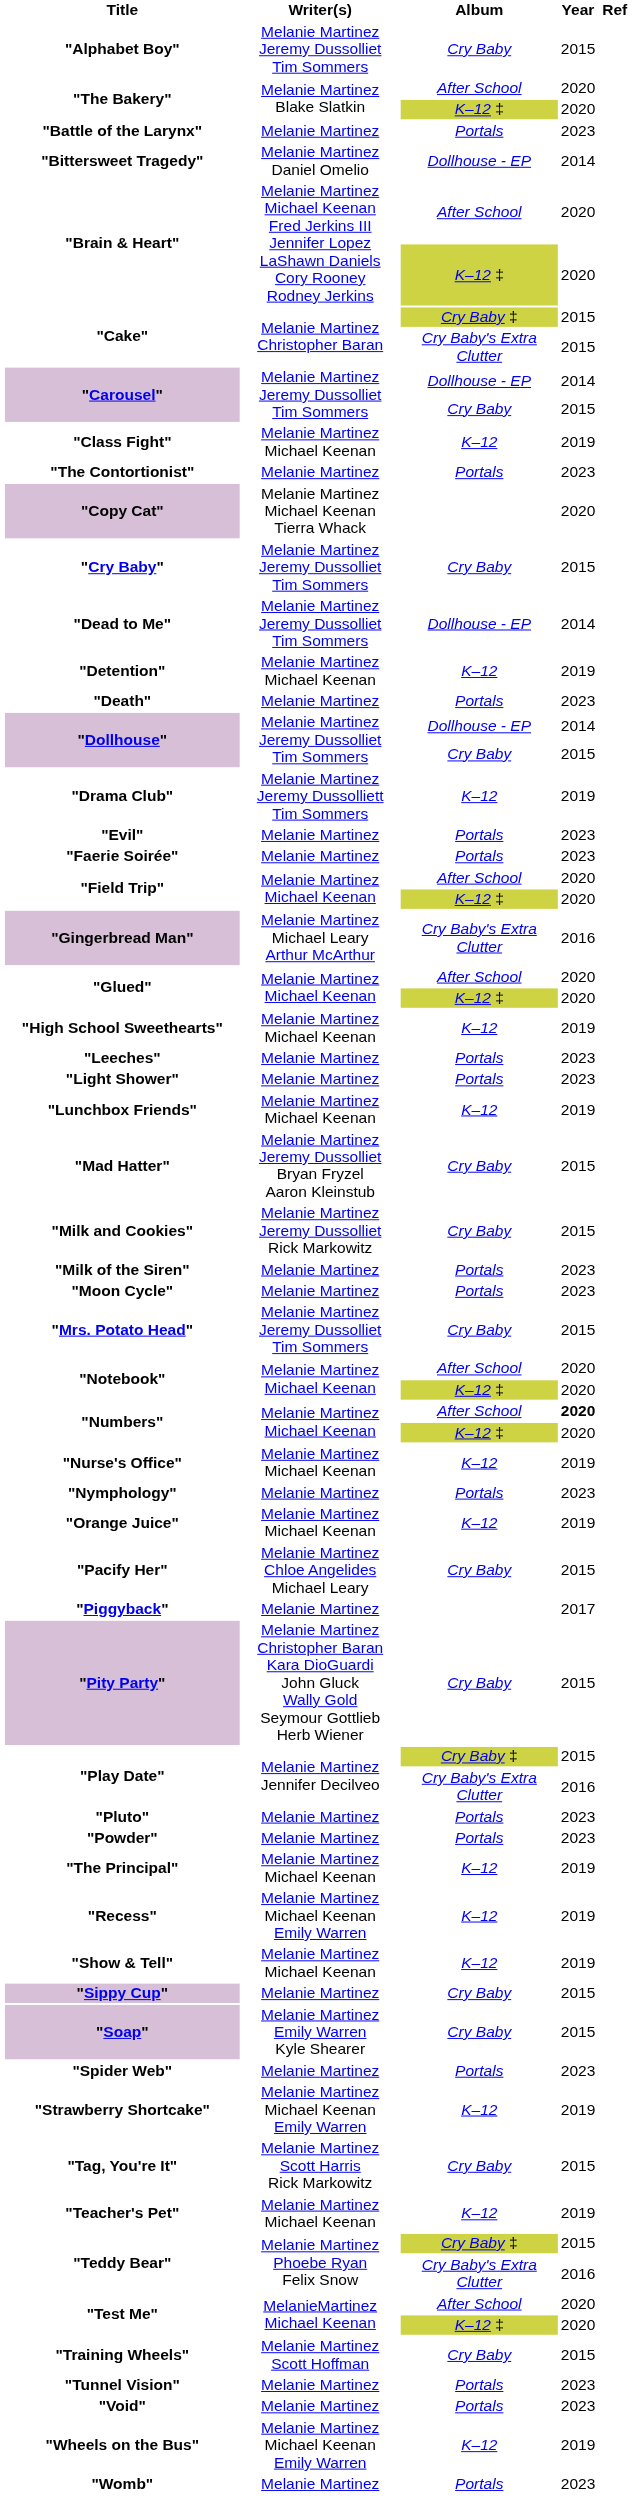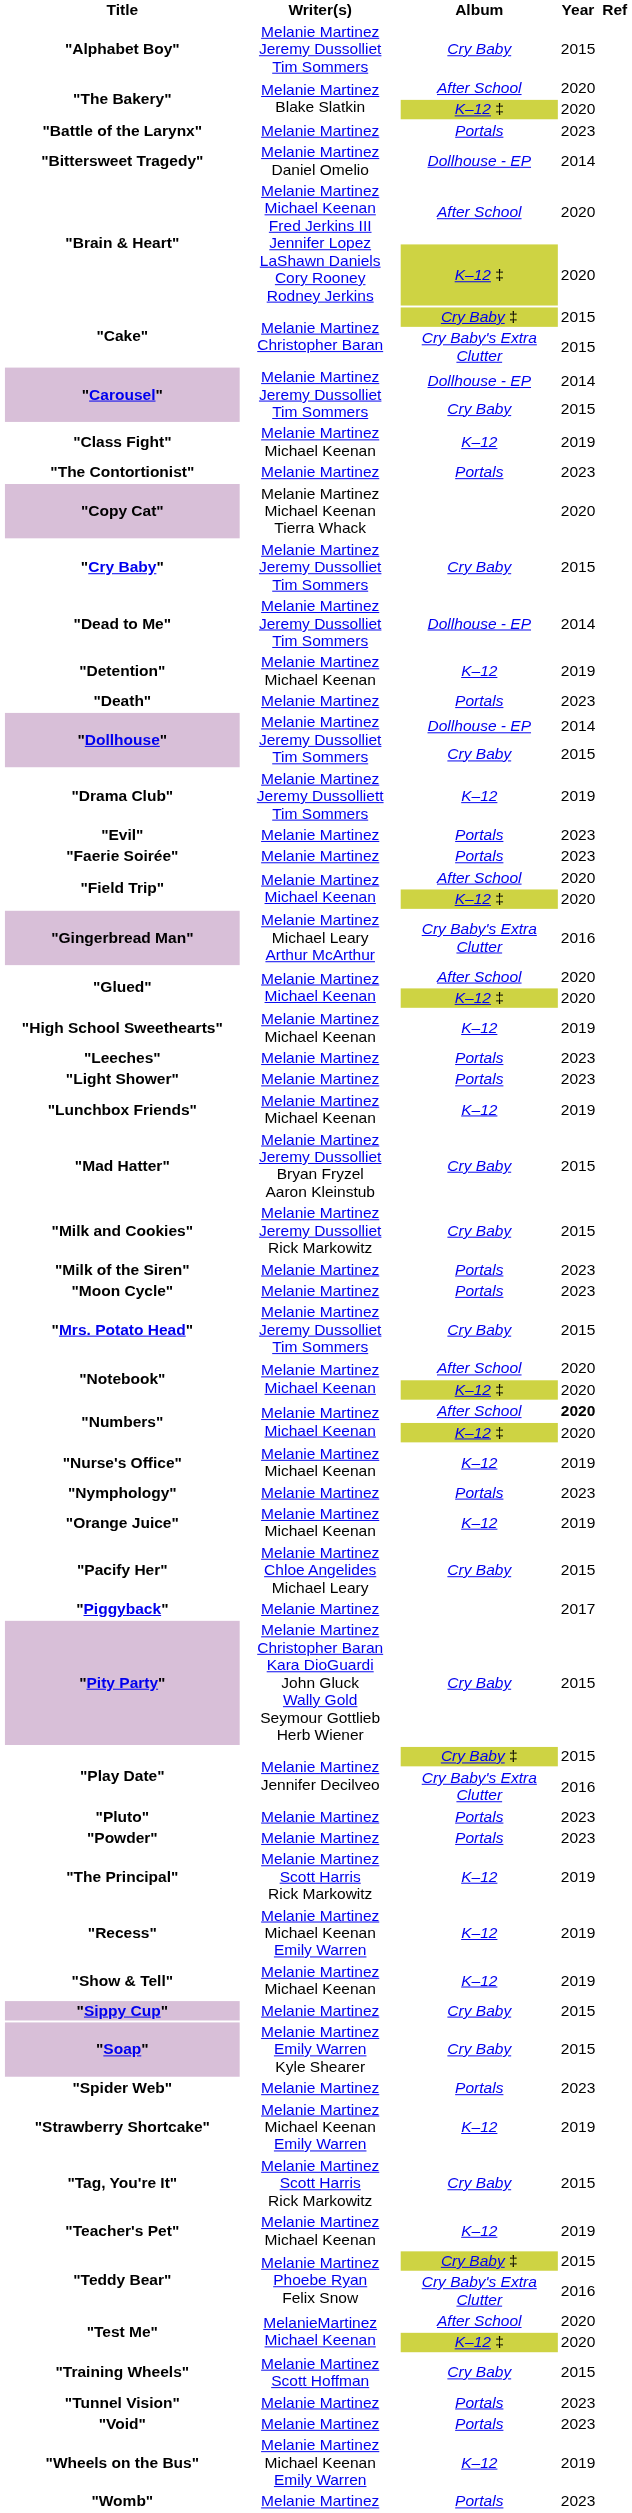 <table class="sortable plainrowheaders" style="text-align: center;">
 <tr>
 <th scope="col" style="width: 15em;">Title</th>
 <th scope="col" style="width: 10em;" class="unsortable">Writer(s)</th>
 <th scope="col" style="width: 10em;">Album</th>
 <th scope="col" style="width: 2em;">Year</th>
 <th scope="col" style="width: 2em;" class="unsortable">Ref</th>
 </tr>
 <tr>
 <th scope="row">"Alphabet Boy"</th>
 <td><a href='#'>Melanie Martinez</a><br><a href='#'>Jeremy Dussolliet</a><br><a href='#'>Tim Sommers</a></td>
 <td><em><a href='#'>Cry Baby</a></em></td>
 <td>2015</td>
 <td></td>
 </tr>
 <tr>
 <th scope="row" rowspan="2">"The Bakery"</th>
 <td rowspan="2"><a href='#'>Melanie Martinez</a><br>Blake Slatkin</td>
 <td><em><a href='#'>After School</a></em></td>
 <td>2020</td>
 <td></td>
 </tr>
 <tr>
 <td style="background-color:#ced343"><em><a href='#'>K–12</a></em> ‡</td>
 <td>2020</td>
 <td></td>
 </tr>
 <tr>
 <th>"Battle of the Larynx"</th>
 <td><a href='#'>Melanie Martinez</a></td>
 <td><a href='#'><em>Portals</em></a></td>
 <td>2023</td>
 <td></td>
 </tr>
 <tr>
 <th scope="row">"Bittersweet Tragedy"</th>
 <td><a href='#'>Melanie Martinez</a><br>Daniel Omelio</td>
 <td><em><a href='#'>Dollhouse - EP</a></em></td>
 <td>2014</td>
 <td></td>
 </tr>
 <tr>
 <th scope="row" rowspan="2">"Brain & Heart"</th>
 <td rowspan="2"><a href='#'>Melanie Martinez</a><br><a href='#'>Michael Keenan</a><br><a href='#'>Fred Jerkins III</a><br><a href='#'>Jennifer Lopez</a><br><a href='#'>LaShawn Daniels</a><br><a href='#'>Cory Rooney</a><br><a href='#'>Rodney Jerkins</a></td>
 <td><em><a href='#'>After School</a></em></td>
 <td>2020</td>
 <td></td>
 </tr>
 <tr>
 <td style="background-color:#ced343"><em><a href='#'>K–12</a></em> ‡</td>
 <td>2020</td>
 <td></td>
 </tr>
 <tr>
 <th scope="row" rowspan="2">"Cake"</th>
 <td rowspan="2"><a href='#'>Melanie Martinez</a><br><a href='#'>Christopher Baran</a></td>
 <td style="background-color:#ced343"><em><a href='#'>Cry Baby</a></em> ‡</td>
 <td>2015</td>
 <td></td>
 </tr>
 <tr>
 <td><em><a href='#'>Cry Baby's Extra Clutter</a></em></td>
 <td>2015</td>
 <td></td>
 </tr>
 <tr>
 <th scope="row" rowspan="2" style="background-color:#D8BFD8">"<a href='#'>Carousel</a>"  </th>
 <td rowspan="2"><a href='#'>Melanie Martinez</a><br><a href='#'>Jeremy Dussolliet</a><br><a href='#'>Tim Sommers</a></td>
 <td><em><a href='#'>Dollhouse - EP</a></em></td>
 <td>2014</td>
 <td></td>
 </tr>
 <tr>
 <td><em><a href='#'>Cry Baby</a></em></td>
 <td>2015</td>
 <td></td>
 </tr>
 <tr>
 <th scope="row">"Class Fight"</th>
 <td><a href='#'>Melanie Martinez</a><br>Michael Keenan</td>
 <td><em><a href='#'>K–12</a></em></td>
 <td>2019</td>
 <td></td>
 </tr>
 <tr>
 <th>"The Contortionist"</th>
 <td><a href='#'>Melanie Martinez</a></td>
 <td><a href='#'><em>Portals</em></a></td>
 <td>2023</td>
 <td></td>
 </tr>
 <tr>
 <th scope="row" style="background-color:#D8BFD8">"Copy Cat"</th>
 <td>Melanie Martinez<br>Michael Keenan<br>Tierra Whack</td>
 <td></td>
 <td>2020</td>
 <td></td>
 </tr>
 <tr>
 <th scope="row">"<a href='#'>Cry Baby</a>"</th>
 <td><a href='#'>Melanie Martinez</a><br><a href='#'>Jeremy Dussolliet</a><br><a href='#'>Tim Sommers</a></td>
 <td><em><a href='#'>Cry Baby</a></em></td>
 <td>2015</td>
 <td></td>
 </tr>
 <tr>
 <th scope="row">"Dead to Me"</th>
 <td><a href='#'>Melanie Martinez</a><br><a href='#'>Jeremy Dussolliet</a><br><a href='#'>Tim Sommers</a></td>
 <td><em><a href='#'>Dollhouse - EP</a></em></td>
 <td>2014</td>
 <td></td>
 </tr>
 <tr>
 <th scope="row">"Detention"</th>
 <td><a href='#'>Melanie Martinez</a><br>Michael Keenan</td>
 <td><em><a href='#'>K–12</a></em></td>
 <td>2019</td>
 <td></td>
 </tr>
 <tr>
 <th>"Death"</th>
 <td><a href='#'>Melanie Martinez</a></td>
 <td><a href='#'><em>Portals</em></a></td>
 <td>2023</td>
 <td></td>
 </tr>
 <tr>
 <th scope="row" rowspan="2" style="background-color:#D8BFD8">"<a href='#'>Dollhouse</a>"  </th>
 <td rowspan="2"><a href='#'>Melanie Martinez</a><br><a href='#'>Jeremy Dussolliet</a><br><a href='#'>Tim Sommers</a></td>
 <td><em><a href='#'>Dollhouse - EP</a></em></td>
 <td>2014</td>
 <td></td>
 </tr>
 <tr>
 <td><em><a href='#'>Cry Baby</a></em></td>
 <td>2015</td>
 <td></td>
 </tr>
 <tr>
 <th scope="row">"Drama Club"</th>
 <td><a href='#'>Melanie Martinez</a><br><a href='#'>Jeremy Dussolliett</a><br><a href='#'>Tim Sommers</a></td>
 <td><em><a href='#'>K–12</a></em></td>
 <td>2019</td>
 <td></td>
 </tr>
 <tr>
 <th>"Evil"</th>
 <td><a href='#'>Melanie Martinez</a></td>
 <td><a href='#'><em>Portals</em></a></td>
 <td>2023</td>
 <td></td>
 </tr>
 <tr>
 <th>"Faerie Soirée"</th>
 <td><a href='#'>Melanie Martinez</a></td>
 <td><a href='#'><em>Portals</em></a></td>
 <td>2023</td>
 <td></td>
 </tr>
 <tr>
 <th scope="row" rowspan="2">"Field Trip"</th>
 <td rowspan="2"><a href='#'>Melanie Martinez</a><br><a href='#'>Michael Keenan</a></td>
 <td><em><a href='#'>After School</a></em></td>
 <td>2020</td>
 <td></td>
 </tr>
 <tr>
 <td style="background-color:#ced343"><em><a href='#'>K–12</a></em> ‡</td>
 <td>2020</td>
 <td></td>
 </tr>
 <tr>
 <th scope="row" style="background-color:#D8BFD8">"Gingerbread Man"  </th>
 <td><a href='#'>Melanie Martinez</a><br>Michael Leary<br><a href='#'>Arthur McArthur</a></td>
 <td><em><a href='#'>Cry Baby's Extra Clutter</a></em></td>
 <td>2016</td>
 <td></td>
 </tr>
 <tr>
 <th scope="row" rowspan="2">"Glued"</th>
 <td rowspan="2"><a href='#'>Melanie Martinez</a><br><a href='#'>Michael Keenan</a></td>
 <td><em><a href='#'>After School</a></em></td>
 <td>2020</td>
 <td></td>
 </tr>
 <tr>
 <td style="background-color:#ced343"><em><a href='#'>K–12</a></em> ‡</td>
 <td>2020</td>
 <td></td>
 </tr>
 <tr>
 <th scope="row">"High School Sweethearts"</th>
 <td><a href='#'>Melanie Martinez</a><br>Michael Keenan</td>
 <td><em><a href='#'>K–12</a></em></td>
 <td>2019</td>
 <td></td>
 </tr>
 <tr>
 <th>"Leeches"</th>
 <td><a href='#'>Melanie Martinez</a></td>
 <td><a href='#'><em>Portals</em></a></td>
 <td>2023</td>
 <td></td>
 </tr>
 <tr>
 <th>"Light Shower"</th>
 <td><a href='#'>Melanie Martinez</a></td>
 <td><a href='#'><em>Portals</em></a></td>
 <td>2023</td>
 <td></td>
 </tr>
 <tr>
 <th scope="row">"Lunchbox Friends"</th>
 <td><a href='#'>Melanie Martinez</a><br>Michael Keenan</td>
 <td><em><a href='#'>K–12</a></em></td>
 <td>2019</td>
 <td></td>
 </tr>
 <tr>
 <th scope="row">"Mad Hatter"</th>
 <td><a href='#'>Melanie Martinez</a><br><a href='#'>Jeremy Dussolliet</a><br>Bryan Fryzel<br>Aaron Kleinstub</td>
 <td><em><a href='#'>Cry Baby</a></em></td>
 <td>2015</td>
 <td></td>
 </tr>
 <tr>
 <th scope="row">"Milk and Cookies"</th>
 <td><a href='#'>Melanie Martinez</a><br><a href='#'>Jeremy Dussolliet</a><br>Rick Markowitz</td>
 <td><em><a href='#'>Cry Baby</a></em></td>
 <td>2015</td>
 <td></td>
 </tr>
 <tr>
 <th>"Milk of the Siren"</th>
 <td><a href='#'>Melanie Martinez</a></td>
 <td><a href='#'><em>Portals</em></a></td>
 <td>2023</td>
 <td></td>
 </tr>
 <tr>
 <th>"Moon Cycle"</th>
 <td><a href='#'>Melanie Martinez</a></td>
 <td><a href='#'><em>Portals</em></a></td>
 <td>2023</td>
 <td></td>
 </tr>
 <tr>
 <th scope="row">"<a href='#'>Mrs. Potato Head</a>"</th>
 <td><a href='#'>Melanie Martinez</a><br><a href='#'>Jeremy Dussolliet</a><br><a href='#'>Tim Sommers</a></td>
 <td><em><a href='#'>Cry Baby</a></em></td>
 <td>2015</td>
 <td></td>
 </tr>
 <tr>
 <th scope="row" rowspan="2">"Notebook"</th>
 <td rowspan="2"><a href='#'>Melanie Martinez</a><br><a href='#'>Michael Keenan</a></td>
 <td><em><a href='#'>After School</a></em></td>
 <td>2020</td>
 <td></td>
 </tr>
 <tr>
 <td style="background-color:#ced343"><em><a href='#'>K–12</a></em> ‡</td>
 <td>2020</td>
 <td></td>
 </tr>
 <tr>
 <th scope="row" rowspan="2">"Numbers"</th>
 <td rowspan="2"><a href='#'>Melanie Martinez</a><br><a href='#'>Michael Keenan</a></td>
 <td><em><a href='#'>After School</a></em></td>
 <td><strong>2020</strong></td>
 <td></td>
 </tr>
 <tr>
 <td style="background-color:#ced343"><em><a href='#'>K–12</a></em> ‡</td>
 <td>2020</td>
 <td></td>
 </tr>
 <tr>
 <th scope="row">"Nurse's Office"</th>
 <td><a href='#'>Melanie Martinez</a><br>Michael Keenan</td>
 <td><em><a href='#'>K–12</a></em></td>
 <td>2019</td>
 <td></td>
 </tr>
 <tr>
 <th>"Nymphology"</th>
 <td><a href='#'>Melanie Martinez</a></td>
 <td><a href='#'><em>Portals</em></a></td>
 <td>2023</td>
 <td></td>
 </tr>
 <tr>
 <th scope="row">"Orange Juice"</th>
 <td><a href='#'>Melanie Martinez</a><br>Michael Keenan</td>
 <td><em><a href='#'>K–12</a></em></td>
 <td>2019</td>
 <td></td>
 </tr>
 <tr>
 <th scope="row">"Pacify Her"</th>
 <td><a href='#'>Melanie Martinez</a><br><a href='#'>Chloe Angelides</a><br>Michael Leary</td>
 <td><em><a href='#'>Cry Baby</a></em></td>
 <td>2015</td>
 <td></td>
 </tr>
 <tr>
 <th scope="row">"<a href='#'>Piggyback</a>"</th>
 <td><a href='#'>Melanie Martinez</a></td>
 <td></td>
 <td>2017</td>
 <td></td>
 </tr>
 <tr>
 <th scope="row" style="background-color:#D8BFD8">"<a href='#'>Pity Party</a>"  </th>
 <td><a href='#'>Melanie Martinez</a><br><a href='#'>Christopher Baran</a><br><a href='#'>Kara DioGuardi</a><br>John Gluck<br><a href='#'>Wally Gold</a><br>Seymour Gottlieb<br>Herb Wiener</td>
 <td><em><a href='#'>Cry Baby</a></em></td>
 <td>2015</td>
 <td></td>
 </tr>
 <tr>
 <th scope="row" rowspan="2">"Play Date"</th>
 <td rowspan="2"><a href='#'>Melanie Martinez</a><br>Jennifer Decilveo</td>
 <td style="background-color:#ced343"><em><a href='#'>Cry Baby</a></em> ‡</td>
 <td>2015</td>
 <td></td>
 </tr>
 <tr>
 <td><em><a href='#'>Cry Baby's Extra Clutter</a></em></td>
 <td>2016</td>
 <td></td>
 </tr>
 <tr>
 <th>"Pluto"</th>
 <td><a href='#'>Melanie Martinez</a></td>
 <td><a href='#'><em>Portals</em></a></td>
 <td>2023</td>
 <td></td>
 </tr>
 <tr>
 <th>"Powder"</th>
 <td><a href='#'>Melanie Martinez</a></td>
 <td><a href='#'><em>Portals</em></a></td>
 <td>2023</td>
 <td></td>
 </tr>
 <tr>
 <th scope="row">"The Principal"</th>
-<td><a href='#'>Melanie Martinez</a><br>Michael Keenan</td>
+<td><a href='#'>Melanie Martinez</a><br><a href='#'>Scott Harris</a><br>Rick Markowitz</td>
 <td><em><a href='#'>K–12</a></em></td>
 <td>2019</td>
 <td></td>
 </tr>
 <tr>
 <th scope="row">"Recess"</th>
 <td><a href='#'>Melanie Martinez</a><br>Michael Keenan<br><a href='#'>Emily Warren</a></td>
 <td><em><a href='#'>K–12</a></em></td>
 <td>2019</td>
 <td></td>
 </tr>
 <tr>
 <th scope="row">"Show & Tell"</th>
 <td><a href='#'>Melanie Martinez</a><br>Michael Keenan</td>
 <td><em><a href='#'>K–12</a></em></td>
 <td>2019</td>
 <td></td>
 </tr>
 <tr>
 <th scope="row" style="background-color:#D8BFD8">"<a href='#'>Sippy Cup</a>"  </th>
 <td><a href='#'>Melanie Martinez</a></td>
 <td><em><a href='#'>Cry Baby</a></em></td>
 <td>2015</td>
 <td></td>
 </tr>
 <tr>
 <th scope="row" style="background-color:#D8BFD8">"<a href='#'>Soap</a>"  </th>
 <td><a href='#'>Melanie Martinez</a><br><a href='#'>Emily Warren</a><br>Kyle Shearer</td>
 <td><em><a href='#'>Cry Baby</a></em></td>
 <td>2015</td>
 <td></td>
 </tr>
 <tr>
 <th>"Spider Web"</th>
 <td><a href='#'>Melanie Martinez</a></td>
 <td><a href='#'><em>Portals</em></a></td>
 <td>2023</td>
 <td></td>
 </tr>
 <tr>
 <th scope="row">"Strawberry Shortcake"</th>
 <td><a href='#'>Melanie Martinez</a><br>Michael Keenan<br><a href='#'>Emily Warren</a></td>
 <td><em><a href='#'>K–12</a></em></td>
 <td>2019</td>
 <td></td>
 </tr>
 <tr>
 <th scope="row">"Tag, You're It"</th>
 <td><a href='#'>Melanie Martinez</a><br><a href='#'>Scott Harris</a><br>Rick Markowitz</td>
 <td><em><a href='#'>Cry Baby</a></em></td>
 <td>2015</td>
 <td></td>
 </tr>
 <tr>
 <th scope="row">"Teacher's Pet"</th>
 <td><a href='#'>Melanie Martinez</a><br>Michael Keenan</td>
 <td><em><a href='#'>K–12</a></em></td>
 <td>2019</td>
 <td></td>
 </tr>
 <tr>
 <th scope="row" rowspan="2">"Teddy Bear"</th>
 <td rowspan="2"><a href='#'>Melanie Martinez</a><br><a href='#'>Phoebe Ryan</a><br>Felix Snow</td>
 <td style="background-color:#ced343"><em><a href='#'>Cry Baby</a></em> ‡</td>
 <td>2015</td>
 <td></td>
 </tr>
 <tr>
 <td><em><a href='#'>Cry Baby's Extra Clutter</a></em></td>
 <td>2016</td>
 <td></td>
 </tr>
 <tr>
 <th scope="row" rowspan="2">"Test Me"</th>
 <td rowspan="2"><a href='#'>MelanieMartinez</a><br><a href='#'>Michael Keenan</a></td>
 <td><em><a href='#'>After School</a></em></td>
 <td>2020</td>
 <td></td>
 </tr>
 <tr>
 <td style="background-color:#ced343"><em><a href='#'>K–12</a></em> ‡</td>
 <td>2020</td>
 <td></td>
 </tr>
 <tr>
 <th scope="row">"Training Wheels"</th>
 <td><a href='#'>Melanie Martinez</a><br><a href='#'>Scott Hoffman</a></td>
 <td><em><a href='#'>Cry Baby</a></em></td>
 <td>2015</td>
 <td></td>
 </tr>
 <tr>
 <th>"Tunnel Vision"</th>
 <td><a href='#'>Melanie Martinez</a></td>
 <td><a href='#'><em>Portals</em></a></td>
 <td>2023</td>
 <td></td>
 </tr>
 <tr>
 <th>"Void"</th>
 <td><a href='#'>Melanie Martinez</a></td>
 <td><a href='#'><em>Portals</em></a></td>
 <td>2023</td>
 <td></td>
 </tr>
 <tr>
 <th scope="row">"Wheels on the Bus"</th>
 <td><a href='#'>Melanie Martinez</a><br>Michael Keenan<br><a href='#'>Emily Warren</a></td>
 <td><em><a href='#'>K–12</a></em></td>
 <td>2019</td>
 <td></td>
 </tr>
 <tr>
 <th>"Womb"</th>
 <td><a href='#'>Melanie Martinez</a></td>
 <td><a href='#'><em>Portals</em></a></td>
 <td>2023</td>
 <td></td>
 </tr>
 <tr>
 </tr>
 </table>
